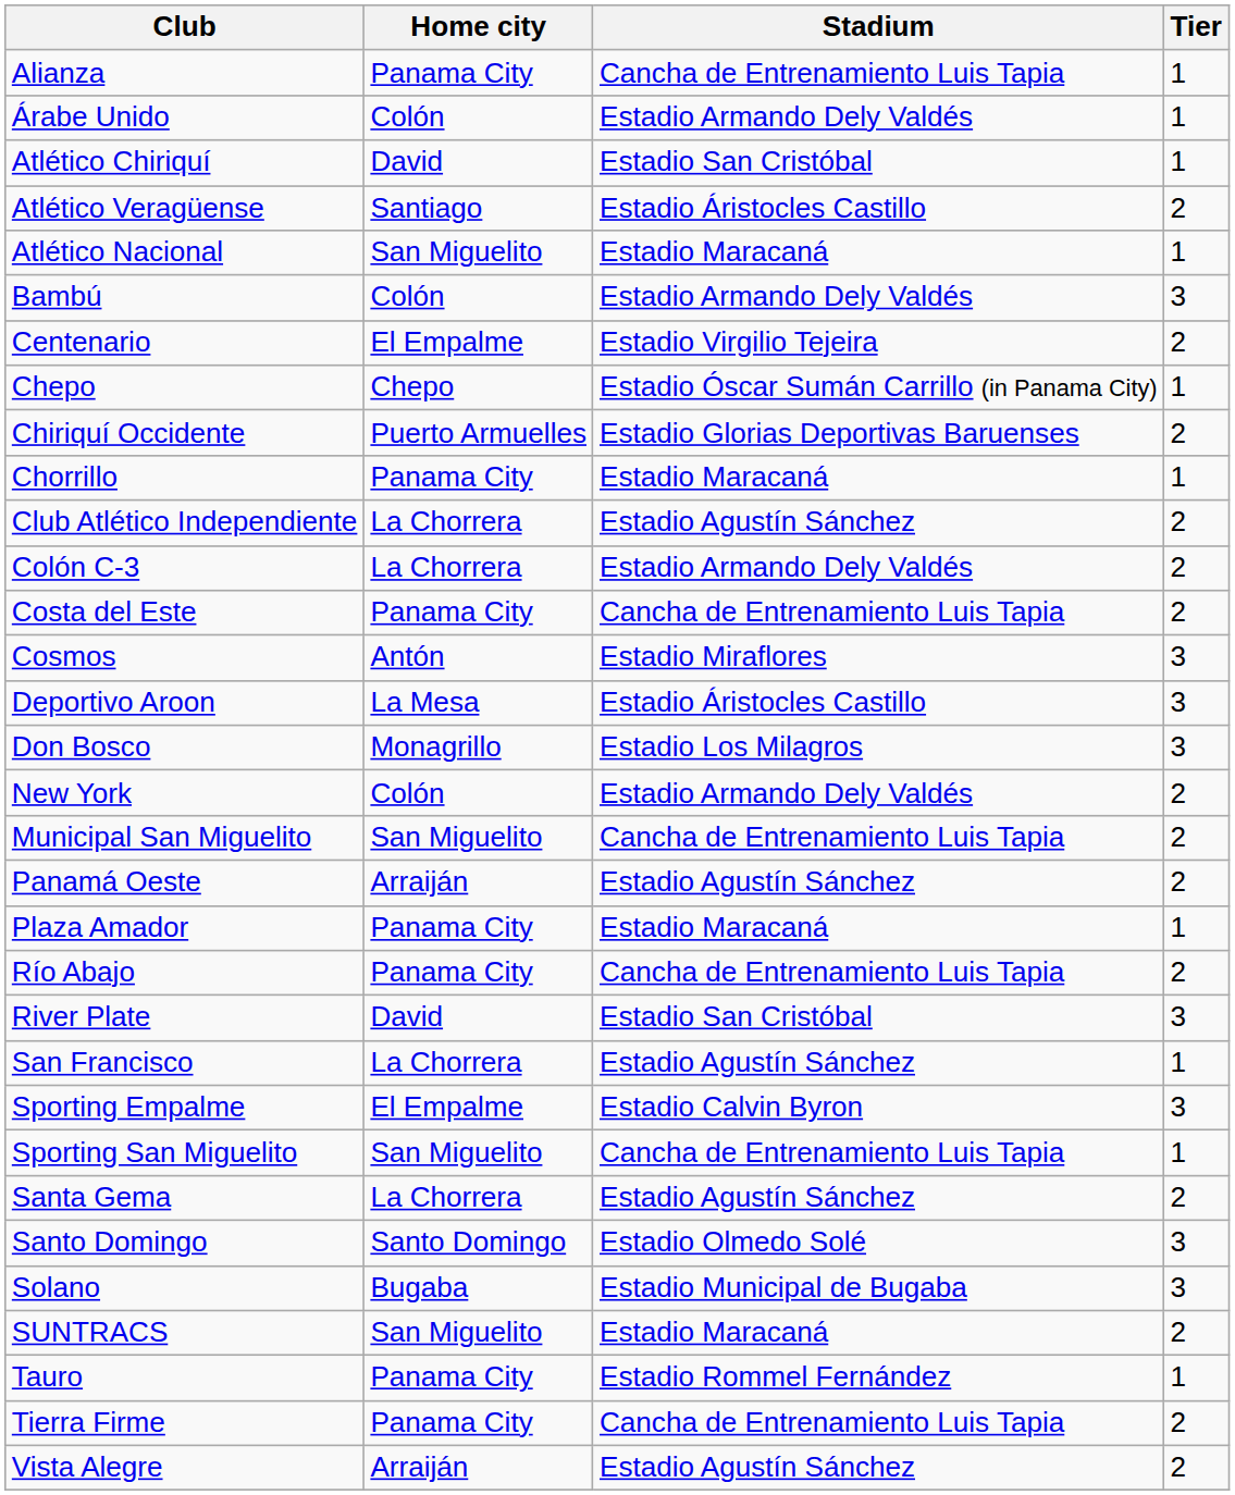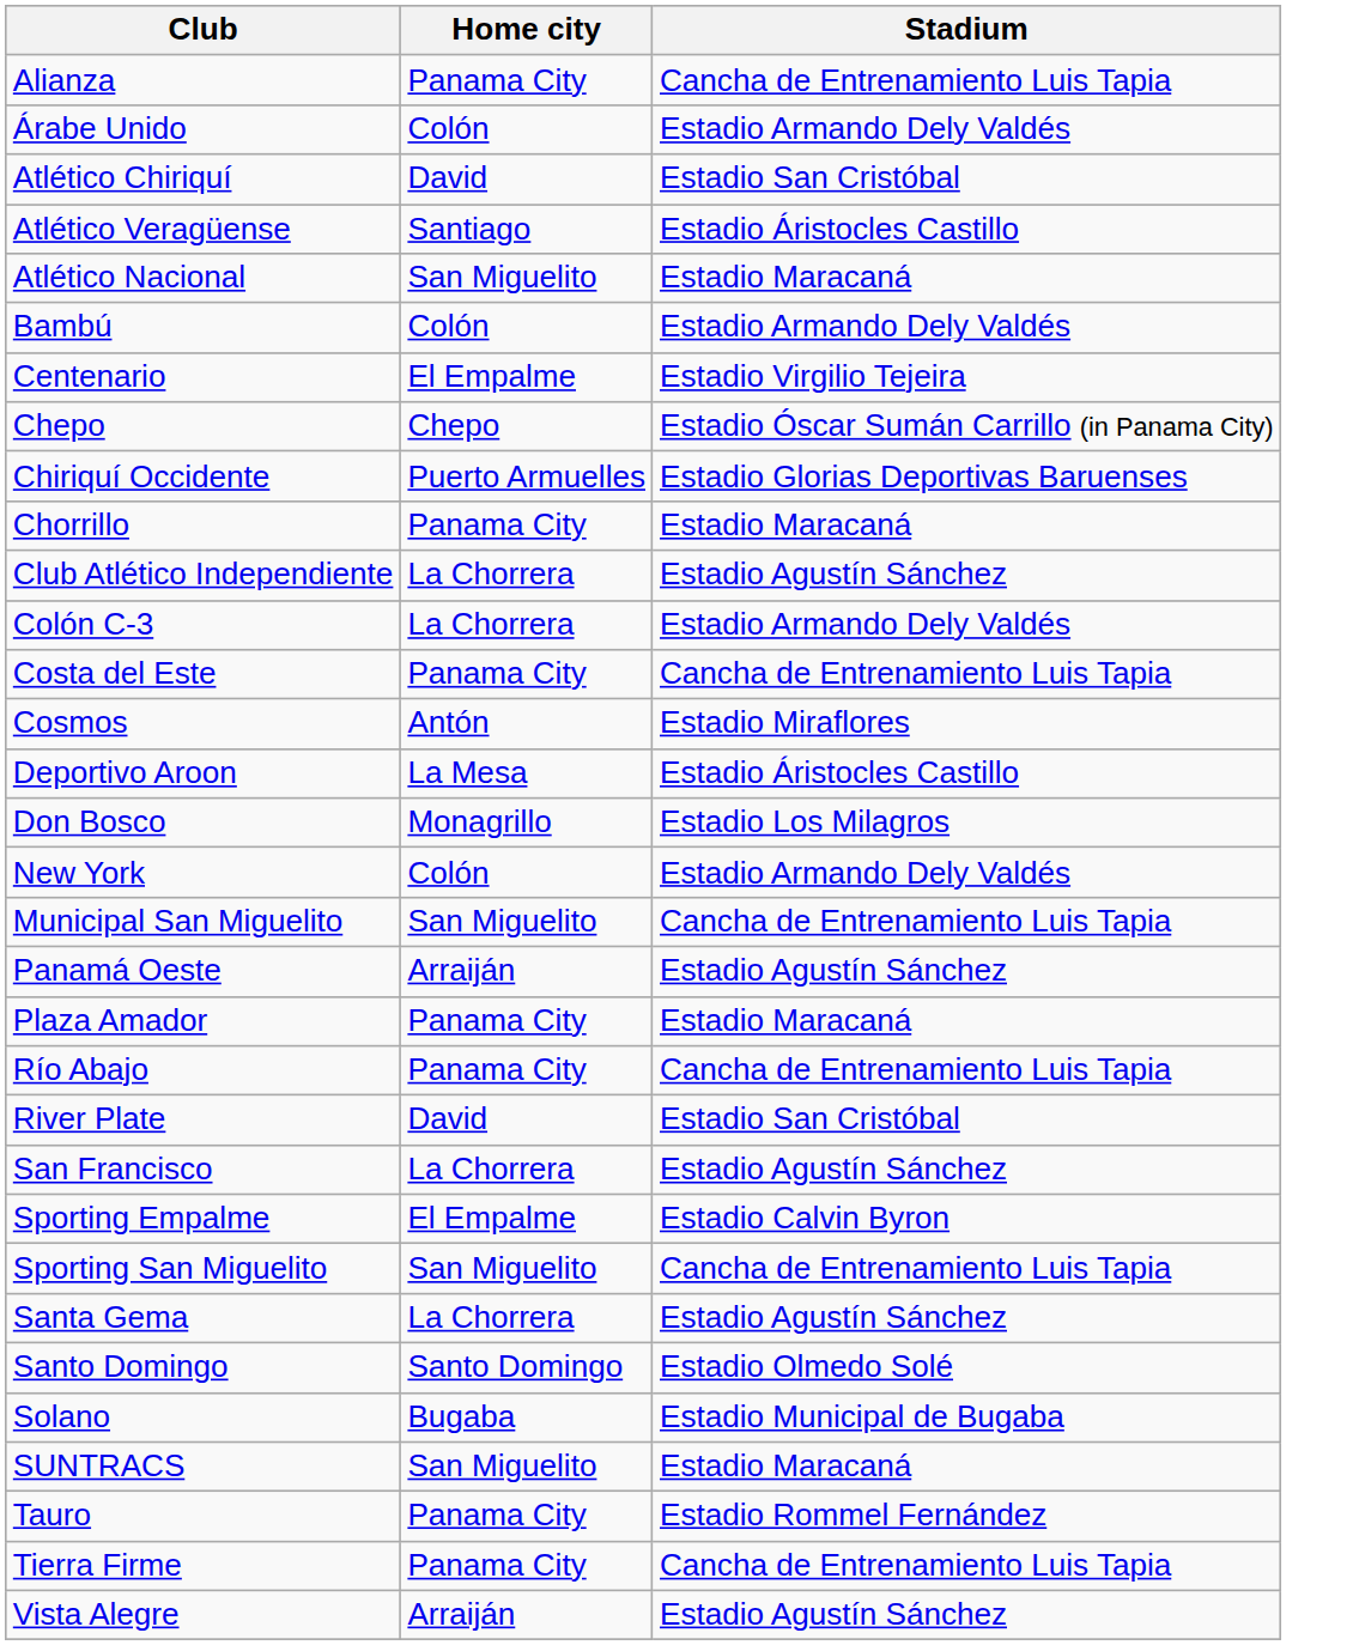 <table class="wikitable sortable">
 <tr>
 <th>Club</th>
 <th>Home city</th>
 <th>Stadium</th>
-<th>Tier</th>
 </tr>
 <tr>
 <td><a href='#'>Alianza</a></td>
 <td><a href='#'>Panama City</a></td>
 <td><a href='#'>Cancha de Entrenamiento Luis Tapia</a></td>
-<td>1</td>
 </tr>
 <tr>
 <td><a href='#'>Árabe Unido</a></td>
 <td><a href='#'>Colón</a></td>
 <td><a href='#'>Estadio Armando Dely Valdés</a></td>
-<td>1</td>
 </tr>
 <tr>
 <td><a href='#'>Atlético Chiriquí</a></td>
 <td><a href='#'>David</a></td>
 <td><a href='#'>Estadio San Cristóbal</a></td>
-<td>1</td>
 </tr>
 <tr>
 <td><a href='#'>Atlético Veragüense</a></td>
 <td><a href='#'>Santiago</a></td>
 <td><a href='#'>Estadio Áristocles Castillo</a></td>
-<td>2</td>
 </tr>
 <tr>
 <td><a href='#'>Atlético Nacional</a></td>
 <td><a href='#'>San Miguelito</a></td>
 <td><a href='#'>Estadio Maracaná</a></td>
-<td>1</td>
 </tr>
 <tr>
 <td><a href='#'>Bambú</a></td>
 <td><a href='#'>Colón</a></td>
 <td><a href='#'>Estadio Armando Dely Valdés</a></td>
-<td>3</td>
 </tr>
 <tr>
 <td><a href='#'>Centenario</a></td>
 <td><a href='#'>El Empalme</a></td>
 <td><a href='#'>Estadio Virgilio Tejeira</a></td>
-<td>2</td>
 </tr>
 <tr>
 <td><a href='#'>Chepo</a></td>
 <td><a href='#'>Chepo</a></td>
 <td><a href='#'>Estadio Óscar Sumán Carrillo</a> <small>(in Panama City)</small></td>
-<td>1</td>
 </tr>
 <tr>
 <td><a href='#'>Chiriquí Occidente</a></td>
 <td><a href='#'>Puerto Armuelles</a></td>
 <td><a href='#'>Estadio Glorias Deportivas Baruenses</a></td>
-<td>2</td>
 </tr>
 <tr>
 <td><a href='#'>Chorrillo</a></td>
 <td><a href='#'>Panama City</a></td>
 <td><a href='#'>Estadio Maracaná</a></td>
-<td>1</td>
 </tr>
 <tr>
 <td><a href='#'>Club Atlético Independiente</a></td>
 <td><a href='#'>La Chorrera</a></td>
 <td><a href='#'>Estadio Agustín Sánchez</a></td>
-<td>2</td>
 </tr>
 <tr>
 <td><a href='#'>Colón C-3</a></td>
 <td><a href='#'>La Chorrera</a></td>
 <td><a href='#'>Estadio Armando Dely Valdés</a></td>
-<td>2</td>
 </tr>
 <tr>
 <td><a href='#'>Costa del Este</a></td>
 <td><a href='#'>Panama City</a></td>
 <td><a href='#'>Cancha de Entrenamiento Luis Tapia</a></td>
-<td>2</td>
 </tr>
 <tr>
 <td><a href='#'>Cosmos</a></td>
 <td><a href='#'>Antón</a></td>
 <td><a href='#'>Estadio Miraflores</a></td>
-<td>3</td>
 </tr>
 <tr>
 <td><a href='#'>Deportivo Aroon</a></td>
 <td><a href='#'>La Mesa</a></td>
 <td><a href='#'>Estadio Áristocles Castillo</a></td>
-<td>3</td>
 </tr>
 <tr>
 <td><a href='#'>Don Bosco</a></td>
 <td><a href='#'>Monagrillo</a></td>
 <td><a href='#'>Estadio Los Milagros</a></td>
-<td>3</td>
 </tr>
 <tr>
 <td><a href='#'>New York</a></td>
 <td><a href='#'>Colón</a></td>
 <td><a href='#'>Estadio Armando Dely Valdés</a></td>
-<td>2</td>
 </tr>
 <tr>
 <td><a href='#'>Municipal San Miguelito</a><br></td>
 <td><a href='#'>San Miguelito</a></td>
 <td><a href='#'>Cancha de Entrenamiento Luis Tapia</a></td>
-<td>2</td>
 </tr>
 <tr>
 <td><a href='#'>Panamá Oeste</a></td>
 <td><a href='#'>Arraiján</a></td>
 <td><a href='#'>Estadio Agustín Sánchez</a></td>
-<td>2</td>
 </tr>
 <tr>
 <td><a href='#'>Plaza Amador</a></td>
 <td><a href='#'>Panama City</a></td>
 <td><a href='#'>Estadio Maracaná</a></td>
-<td>1</td>
 </tr>
 <tr>
 <td><a href='#'>Río Abajo</a></td>
 <td><a href='#'>Panama City</a></td>
 <td><a href='#'>Cancha de Entrenamiento Luis Tapia</a></td>
-<td>2</td>
 </tr>
 <tr>
 <td><a href='#'>River Plate</a></td>
 <td><a href='#'>David</a></td>
 <td><a href='#'>Estadio San Cristóbal</a></td>
-<td>3</td>
 </tr>
 <tr>
 <td><a href='#'>San Francisco</a></td>
 <td><a href='#'>La Chorrera</a></td>
 <td><a href='#'>Estadio Agustín Sánchez</a></td>
-<td>1</td>
 </tr>
 <tr>
 <td><a href='#'>Sporting Empalme</a></td>
 <td><a href='#'>El Empalme</a></td>
 <td><a href='#'>Estadio Calvin Byron</a></td>
-<td>3</td>
 </tr>
 <tr>
 <td><a href='#'>Sporting San Miguelito</a></td>
 <td><a href='#'>San Miguelito</a></td>
 <td><a href='#'>Cancha de Entrenamiento Luis Tapia</a></td>
-<td>1</td>
 </tr>
 <tr>
 <td><a href='#'>Santa Gema</a></td>
 <td><a href='#'>La Chorrera</a></td>
 <td><a href='#'>Estadio Agustín Sánchez</a></td>
-<td>2</td>
 </tr>
 <tr>
 <td><a href='#'>Santo Domingo</a></td>
 <td><a href='#'>Santo Domingo</a></td>
 <td><a href='#'>Estadio Olmedo Solé</a></td>
-<td>3</td>
 </tr>
 <tr>
 <td><a href='#'>Solano</a></td>
 <td><a href='#'>Bugaba</a></td>
 <td><a href='#'>Estadio Municipal de Bugaba</a></td>
-<td>3</td>
 </tr>
 <tr>
 <td><a href='#'>SUNTRACS</a></td>
 <td><a href='#'>San Miguelito</a></td>
 <td><a href='#'>Estadio Maracaná</a></td>
-<td>2</td>
 </tr>
 <tr>
 <td><a href='#'>Tauro</a></td>
 <td><a href='#'>Panama City</a></td>
 <td><a href='#'>Estadio Rommel Fernández</a></td>
-<td>1</td>
 </tr>
 <tr>
 <td><a href='#'>Tierra Firme</a></td>
 <td><a href='#'>Panama City</a></td>
 <td><a href='#'>Cancha de Entrenamiento Luis Tapia</a></td>
-<td>2</td>
 </tr>
 <tr>
 <td><a href='#'>Vista Alegre</a></td>
 <td><a href='#'>Arraiján</a></td>
 <td><a href='#'>Estadio Agustín Sánchez</a></td>
-<td>2</td>
 </tr>
 </table>
